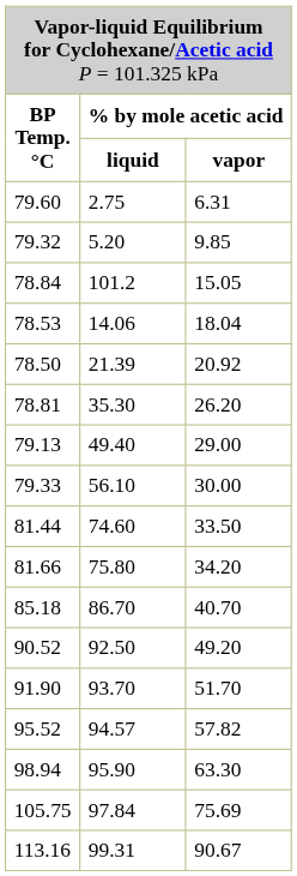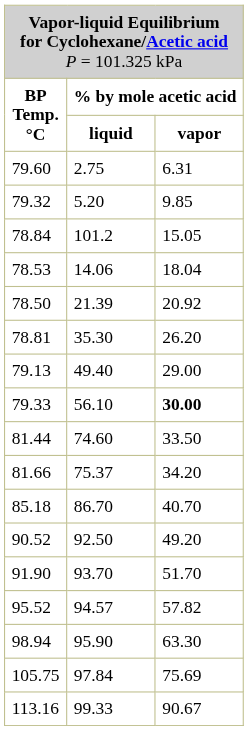 <table border="1" cellspacing="0" cellpadding="6" style="float:left; margin:0.5em 1em 0.5em 0;border-collapse: collapse; border-color: #C0C090;">
 <tr>
 <td bgcolor="#D0D0D0" align="center" colspan="3"><strong>Vapor-liquid Equilibrium<br>for Cyclohexane/<a href='#'>Acetic acid</a></strong><br><em>P</em> = 101.325 kPa</td>
 </tr>
 <tr>
 <th rowspan="2">BP<br>Temp.<br>°C</th>
 <th colspan="2">% by mole acetic acid</th>
 </tr>
 <tr>
 <th>liquid</th>
 <th>vapor</th>
 </tr>
 <tr>
 <td>79.60</td>
 <td>2.75</td>
 <td>6.31</td>
 </tr>
 <tr>
 <td>79.32</td>
 <td>5.20</td>
 <td>9.85</td>
 </tr>
 <tr>
 <td>78.84</td>
 <td>101.2</td>
 <td>15.05</td>
 </tr>
 <tr>
 <td>78.53</td>
 <td>14.06</td>
 <td>18.04</td>
 </tr>
 <tr>
 <td>78.50</td>
 <td>21.39</td>
 <td>20.92</td>
 </tr>
 <tr>
 <td>78.81</td>
 <td>35.30</td>
 <td>26.20</td>
 </tr>
 <tr>
 <td>79.13</td>
 <td>49.40</td>
 <td>29.00</td>
 </tr>
 <tr>
 <td>79.33</td>
 <td>56.10</td>
-<td>30.00</td>
+<td><strong>30.00</strong></td>
 </tr>
 <tr>
 <td>81.44</td>
 <td>74.60</td>
 <td>33.50</td>
 </tr>
 <tr>
 <td>81.66</td>
-<td>75.80</td>
+<td>75.37</td>
 <td>34.20</td>
 </tr>
 <tr>
 <td>85.18</td>
 <td>86.70</td>
 <td>40.70</td>
 </tr>
 <tr>
 <td>90.52</td>
 <td>92.50</td>
 <td>49.20</td>
 </tr>
 <tr>
 <td>91.90</td>
 <td>93.70</td>
 <td>51.70</td>
 </tr>
 <tr>
 <td>95.52</td>
 <td>94.57</td>
 <td>57.82</td>
 </tr>
 <tr>
 <td>98.94</td>
 <td>95.90</td>
 <td>63.30</td>
 </tr>
 <tr>
 <td>105.75</td>
 <td>97.84</td>
 <td>75.69</td>
 </tr>
 <tr>
 <td>113.16</td>
-<td>99.31</td>
+<td>99.33</td>
 <td>90.67</td>
 </tr>
 <tr>
 </tr>
 </table>
